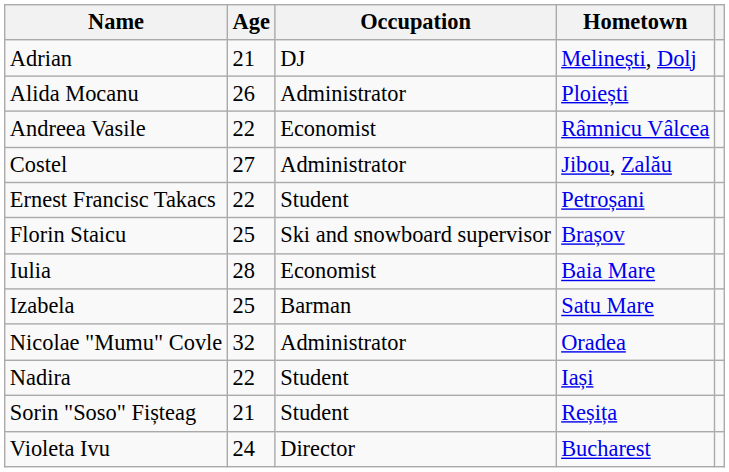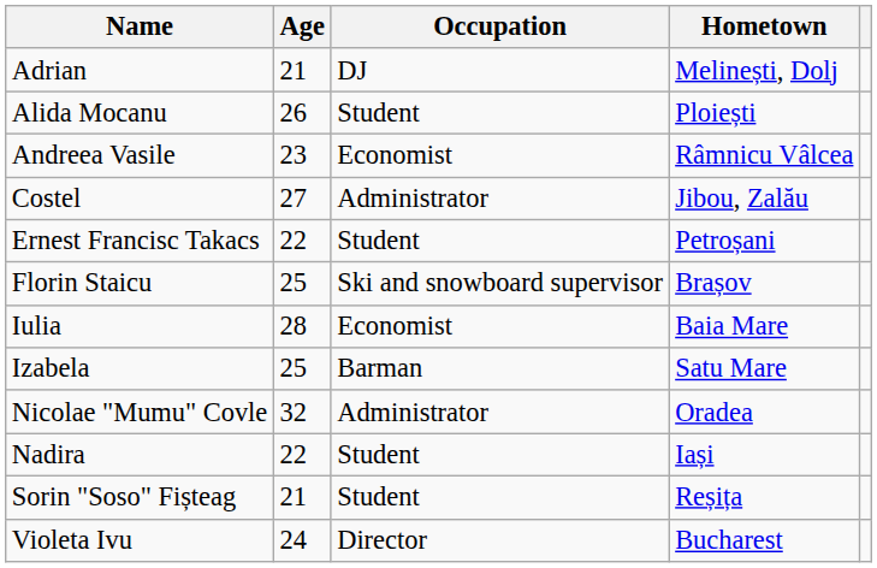 <table class="wikitable sortable">
 <tr>
 <th>Name</th>
 <th>Age</th>
 <th>Occupation</th>
 <th>Hometown</th>
 <th class="unsortable"></th>
 </tr>
 <tr>
 <td>Adrian</td>
 <td>21</td>
 <td>DJ</td>
 <td><a href='#'>Melinești</a>, <a href='#'>Dolj</a></td>
 <td></td>
 </tr>
 <tr>
 <td>Alida Mocanu</td>
 <td>26</td>
-<td>Administrator</td>
+<td>Student</td>
 <td><a href='#'>Ploiești</a></td>
 <td></td>
 </tr>
 <tr>
 <td>Andreea Vasile</td>
-<td>22</td>
+<td>23</td>
 <td>Economist</td>
 <td><a href='#'>Râmnicu Vâlcea</a></td>
 <td></td>
 </tr>
 <tr>
 <td>Costel</td>
 <td>27</td>
 <td>Administrator</td>
 <td><a href='#'>Jibou</a>, <a href='#'>Zalău</a></td>
 <td></td>
 </tr>
 <tr>
 <td>Ernest Francisc Takacs</td>
 <td>22</td>
 <td>Student</td>
 <td><a href='#'>Petroșani</a></td>
 <td></td>
 </tr>
 <tr>
 <td>Florin Staicu</td>
 <td>25</td>
 <td>Ski and snowboard supervisor</td>
 <td><a href='#'>Brașov</a></td>
 <td></td>
 </tr>
 <tr>
 <td>Iulia</td>
 <td>28</td>
 <td>Economist</td>
 <td><a href='#'>Baia Mare</a></td>
 <td></td>
 </tr>
 <tr>
 <td>Izabela</td>
 <td>25</td>
 <td>Barman</td>
 <td><a href='#'>Satu Mare</a></td>
 <td></td>
 </tr>
 <tr>
 <td>Nicolae "Mumu" Covle</td>
 <td>32</td>
 <td>Administrator</td>
 <td><a href='#'>Oradea</a></td>
 <td></td>
 </tr>
 <tr>
 <td>Nadira</td>
 <td>22</td>
 <td>Student</td>
 <td><a href='#'>Iași</a></td>
 <td></td>
 </tr>
 <tr>
 <td>Sorin "Soso" Fișteag</td>
 <td>21</td>
 <td>Student</td>
 <td><a href='#'>Reșița</a></td>
 <td></td>
 </tr>
 <tr>
 <td>Violeta Ivu</td>
 <td>24</td>
 <td>Director</td>
 <td><a href='#'>Bucharest</a></td>
 <td></td>
 </tr>
 </table>
